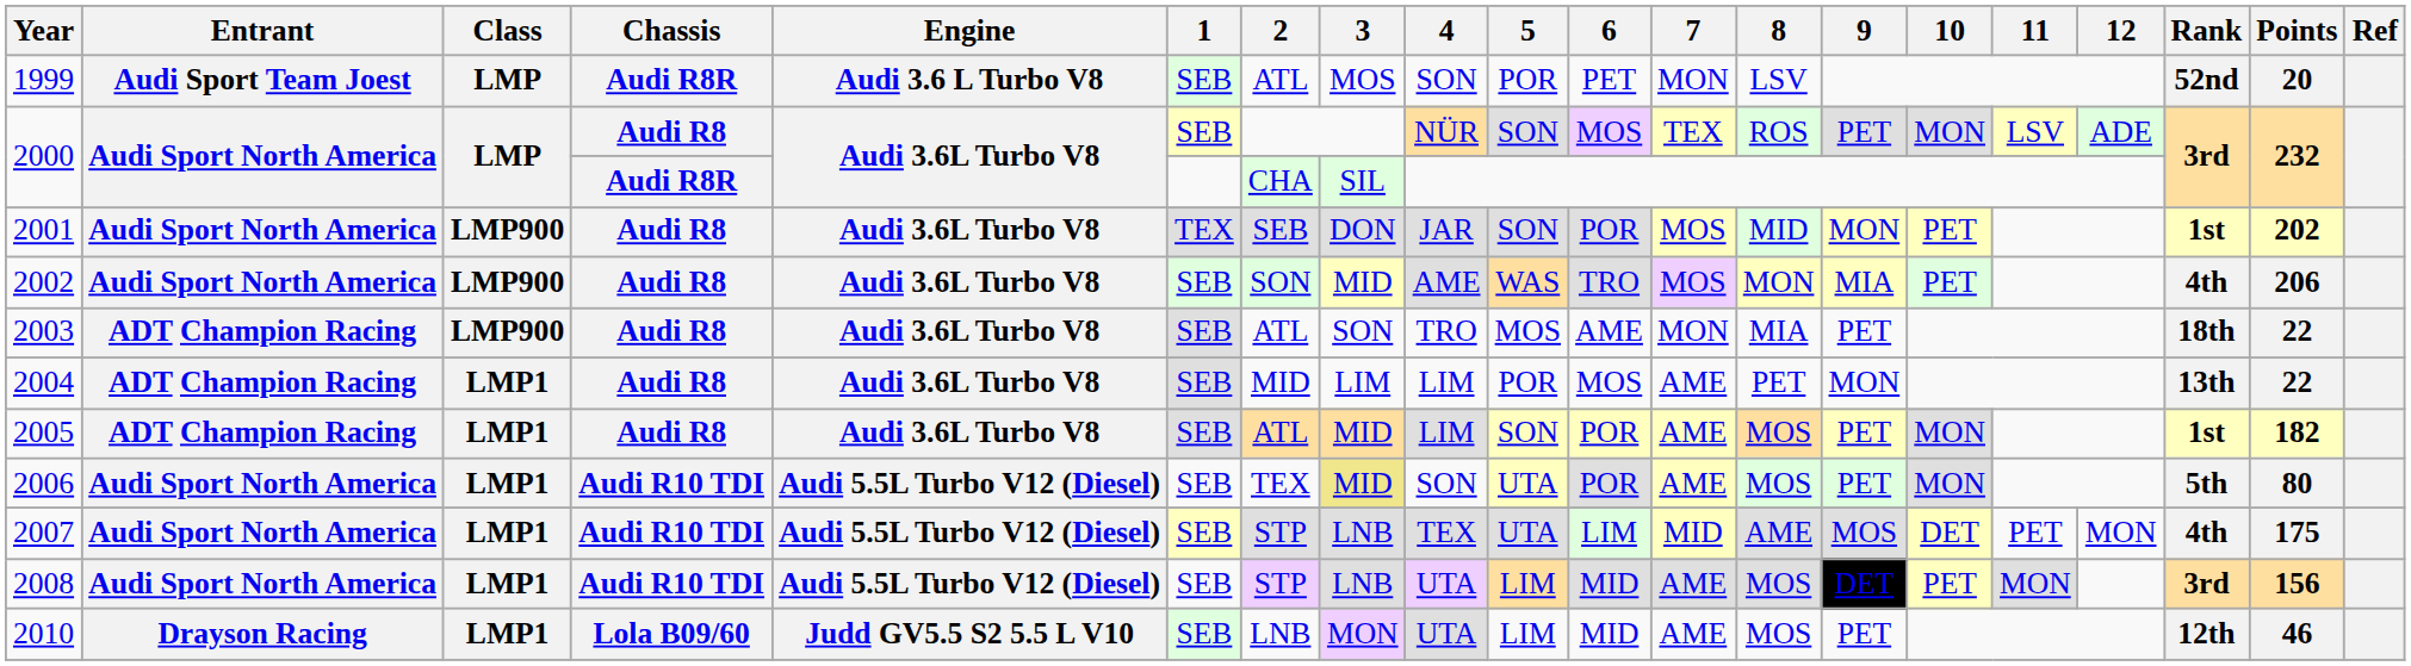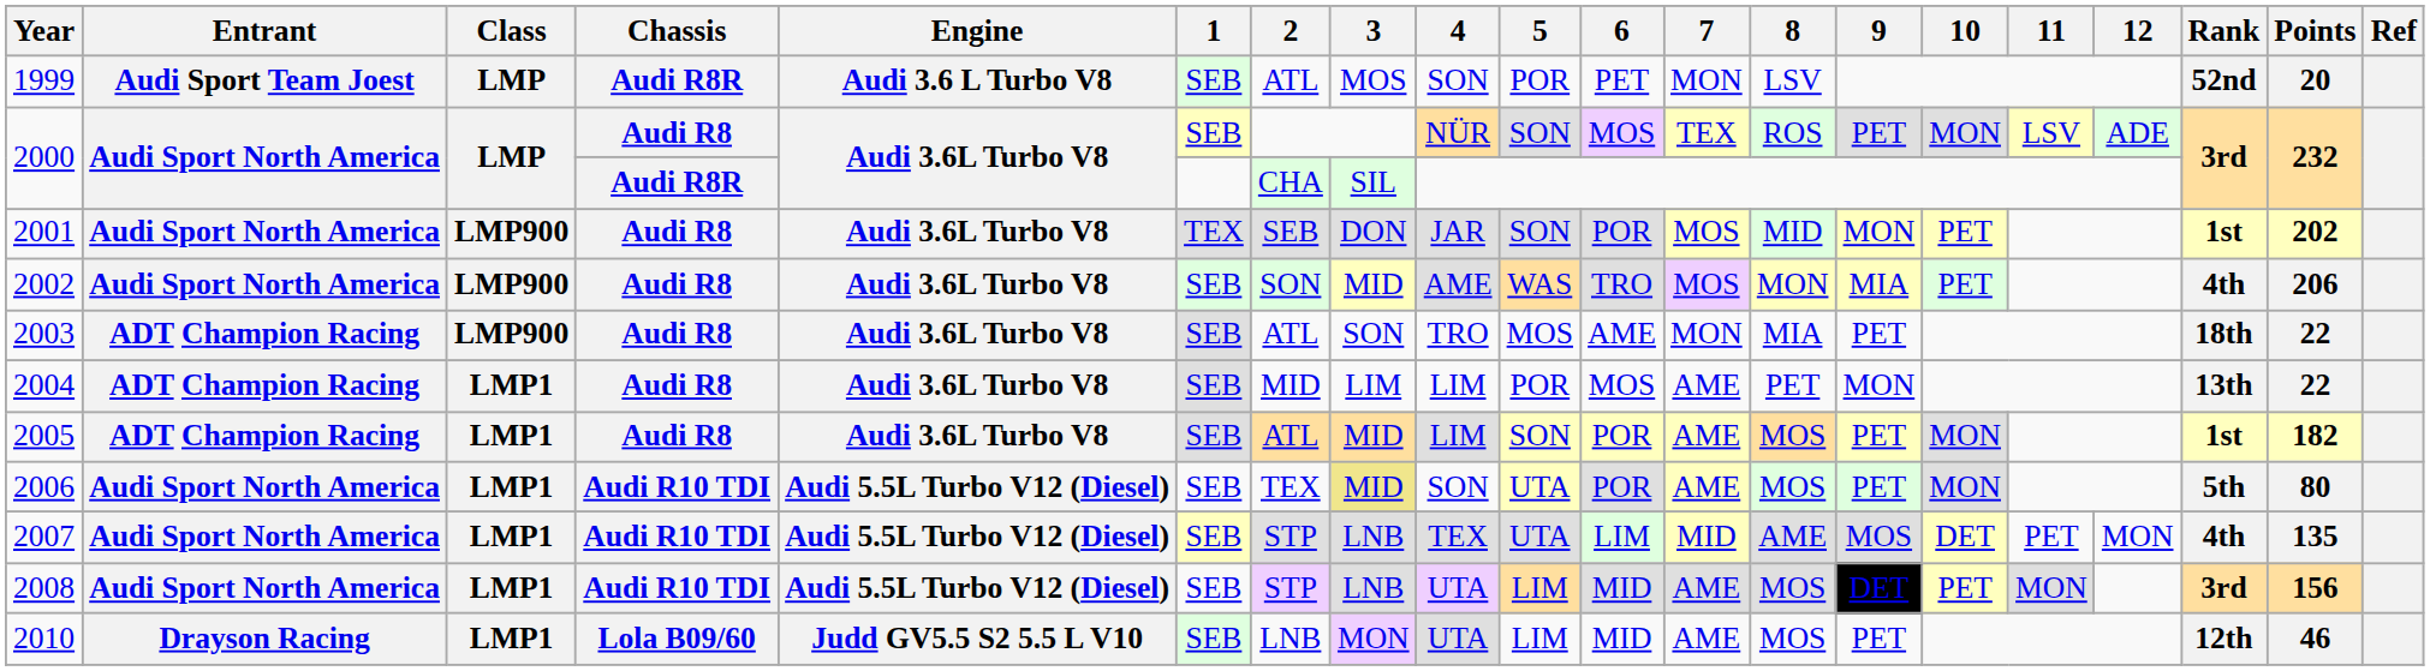 <table class="wikitable" style="text-align:center; font-size:85%">
 <tr>
 <th>Year</th>
 <th>Entrant</th>
 <th>Class</th>
 <th>Chassis</th>
 <th>Engine</th>
 <th>1</th>
 <th>2</th>
 <th>3</th>
 <th>4</th>
 <th>5</th>
 <th>6</th>
 <th>7</th>
 <th>8</th>
 <th>9</th>
 <th>10</th>
 <th>11</th>
 <th>12</th>
 <th>Rank</th>
 <th>Points</th>
 <th>Ref</th>
 </tr>
 <tr>
 <td><a href='#'>1999</a></td>
 <th nowrap><a href='#'>Audi</a> Sport <a href='#'>Team Joest</a></th>
 <th>LMP</th>
 <th nowrap><a href='#'>Audi R8R</a></th>
 <th nowrap><a href='#'>Audi</a> 3.6 L Turbo V8</th>
 <td style="background:#DFFFDF;"><a href='#'>SEB</a><br></td>
 <td><a href='#'>ATL</a></td>
 <td><a href='#'>MOS</a></td>
 <td><a href='#'>SON</a></td>
 <td><a href='#'>POR</a></td>
 <td><a href='#'>PET</a></td>
 <td><a href='#'>MON</a></td>
 <td><a href='#'>LSV</a></td>
 <td colspan=4></td>
 <th>52nd</th>
 <th>20</th>
 <th></th>
 </tr>
 <tr>
 <td rowspan=2><a href='#'>2000</a></td>
 <th rowspan=2 nowrap><a href='#'>Audi Sport North America</a></th>
 <th rowspan=2>LMP</th>
 <th nowrap><a href='#'>Audi R8</a></th>
 <th rowspan=2 nowrap><a href='#'>Audi</a> 3.6L Turbo V8</th>
 <td style="background:#FFFFBF;"><a href='#'>SEB</a><br></td>
 <td colspan=2></td>
 <td style="background:#FFDF9F;"><a href='#'>NÜR</a><br></td>
 <td style="background:#DFDFDF;"><a href='#'>SON</a><br></td>
 <td style="background:#EFCFFF;"><a href='#'>MOS</a><br></td>
 <td style="background:#FFFFBF;"><a href='#'>TEX</a><br></td>
 <td style="background:#DFFFDF;"><a href='#'>ROS</a><br></td>
 <td style="background:#DFDFDF;"><a href='#'>PET</a><br></td>
 <td style="background:#DFDFDF;"><a href='#'>MON</a><br></td>
 <td style="background:#FFFFBF;"><a href='#'>LSV</a><br></td>
 <td style="background:#DFFFDF;"><a href='#'>ADE</a><br></td>
 <th rowspan=2 style="background:#FFDF9F;">3rd</th>
 <th rowspan=2 style="background:#FFDF9F;">232</th>
 <th rowspan=2></th>
 </tr>
 <tr>
 <th nowrap><a href='#'>Audi R8R</a></th>
 <td></td>
 <td style="background:#DFFFDF;"><a href='#'>CHA</a><br></td>
 <td style="background:#DFFFDF;"><a href='#'>SIL</a><br></td>
 <td colspan=9></td>
 </tr>
 <tr>
 <td><a href='#'>2001</a></td>
 <th nowrap><a href='#'>Audi Sport North America</a></th>
 <th>LMP900</th>
 <th nowrap><a href='#'>Audi R8</a></th>
 <th nowrap><a href='#'>Audi</a> 3.6L Turbo V8</th>
 <td style="background:#DFDFDF;"><a href='#'>TEX</a><br></td>
 <td style="background:#DFDFDF;"><a href='#'>SEB</a><br></td>
 <td style="background:#DFDFDF;"><a href='#'>DON</a><br></td>
 <td style="background:#DFDFDF;"><a href='#'>JAR</a><br></td>
 <td style="background:#DFDFDF;"><a href='#'>SON</a><br></td>
 <td style="background:#DFDFDF;"><a href='#'>POR</a><br></td>
 <td style="background:#FFFFBF;"><a href='#'>MOS</a><br></td>
 <td style="background:#DFFFDF;"><a href='#'>MID</a><br></td>
 <td style="background:#FFFFBF;"><a href='#'>MON</a><br></td>
 <td style="background:#FFFFBF;"><a href='#'>PET</a><br></td>
 <td colspan=2></td>
 <th style="background:#FFFFBF;">1st</th>
 <th style="background:#FFFFBF;">202</th>
 <th></th>
 </tr>
 <tr>
 <td><a href='#'>2002</a></td>
 <th nowrap><a href='#'>Audi Sport North America</a></th>
 <th>LMP900</th>
 <th nowrap><a href='#'>Audi R8</a></th>
 <th nowrap><a href='#'>Audi</a> 3.6L Turbo V8</th>
 <td style="background:#DFFFDF;"><a href='#'>SEB</a><br></td>
 <td style="background:#DFFFDF;"><a href='#'>SON</a><br></td>
 <td style="background:#FFFFBF;"><a href='#'>MID</a><br></td>
 <td style="background:#DFDFDF;"><a href='#'>AME</a><br></td>
 <td style="background:#FFDF9F;"><a href='#'>WAS</a><br></td>
 <td style="background:#DFDFDF;"><a href='#'>TRO</a><br></td>
 <td style="background:#EFCFFF;"><a href='#'>MOS</a><br></td>
 <td style="background:#FFFFBF;"><a href='#'>MON</a><br></td>
 <td style="background:#FFFFBF;"><a href='#'>MIA</a><br></td>
 <td style="background:#DFFFDF;"><a href='#'>PET</a><br></td>
 <td colspan=2></td>
 <th>4th</th>
 <th>206</th>
 <th></th>
 </tr>
 <tr>
 <td><a href='#'>2003</a></td>
 <th nowrap><a href='#'>ADT</a> <a href='#'>Champion Racing</a></th>
 <th>LMP900</th>
 <th nowrap><a href='#'>Audi R8</a></th>
 <th nowrap><a href='#'>Audi</a> 3.6L Turbo V8</th>
 <td style="background:#DFDFDF;"><a href='#'>SEB</a><br></td>
 <td><a href='#'>ATL</a></td>
 <td><a href='#'>SON</a></td>
 <td><a href='#'>TRO</a></td>
 <td><a href='#'>MOS</a></td>
 <td><a href='#'>AME</a></td>
 <td><a href='#'>MON</a></td>
 <td><a href='#'>MIA</a></td>
 <td><a href='#'>PET</a></td>
 <td colspan=3></td>
 <th>18th</th>
 <th>22</th>
 <th></th>
 </tr>
 <tr>
 <td><a href='#'>2004</a></td>
 <th nowrap><a href='#'>ADT</a> <a href='#'>Champion Racing</a></th>
 <th>LMP1</th>
 <th nowrap><a href='#'>Audi R8</a></th>
 <th nowrap><a href='#'>Audi</a> 3.6L Turbo V8</th>
 <td style="background:#DFDFDF;"><a href='#'>SEB</a><br></td>
 <td><a href='#'>MID</a></td>
 <td><a href='#'>LIM</a></td>
 <td><a href='#'>LIM</a></td>
 <td><a href='#'>POR</a></td>
 <td><a href='#'>MOS</a></td>
 <td><a href='#'>AME</a></td>
 <td><a href='#'>PET</a></td>
 <td><a href='#'>MON</a></td>
 <td colspan=3></td>
 <th>13th</th>
 <th>22</th>
 <th></th>
 </tr>
 <tr>
 <td><a href='#'>2005</a></td>
 <th nowrap><a href='#'>ADT</a> <a href='#'>Champion Racing</a></th>
 <th>LMP1</th>
 <th nowrap><a href='#'>Audi R8</a></th>
 <th nowrap><a href='#'>Audi</a> 3.6L Turbo V8</th>
 <td style="background:#DFDFDF;"><a href='#'>SEB</a><br></td>
 <td style="background:#FFDF9F;"><a href='#'>ATL</a><br></td>
 <td style="background:#FFDF9F;"><a href='#'>MID</a><br></td>
 <td style="background:#DFDFDF;"><a href='#'>LIM</a><br></td>
 <td style="background:#FFFFBF;"><a href='#'>SON</a><br></td>
 <td style="background:#FFFFBF;"><a href='#'>POR</a><br></td>
 <td style="background:#FFFFBF;"><a href='#'>AME</a><br></td>
 <td style="background:#FFDF9F;"><a href='#'>MOS</a><br></td>
 <td style="background:#FFFFBF;"><a href='#'>PET</a><br></td>
 <td style="background:#DFDFDF;"><a href='#'>MON</a><br></td>
 <td colspan=2></td>
 <th style="background:#FFFFBF;">1st</th>
 <th style="background:#FFFFBF;">182</th>
 <th></th>
 </tr>
 <tr>
 <td><a href='#'>2006</a></td>
 <th nowrap><a href='#'>Audi Sport North America</a></th>
 <th>LMP1</th>
 <th nowrap><a href='#'>Audi R10 TDI</a></th>
 <th nowrap><a href='#'>Audi</a> 5.5L Turbo V12 (<a href='#'>Diesel</a>)</th>
 <td><a href='#'>SEB</a></td>
 <td><a href='#'>TEX</a></td>
 <td style="background: khaki;"><a href='#'>MID</a></td>
 <td><a href='#'>SON</a></td>
 <td style="background:#FFFFBF;"><a href='#'>UTA</a><br></td>
 <td style="background:#DFDFDF;"><a href='#'>POR</a><br></td>
 <td style="background:#FFFFBF;"><a href='#'>AME</a><br></td>
 <td style="background:#DFFFDF;"><a href='#'>MOS</a><br></td>
 <td style="background:#DFFFDF;"><a href='#'>PET</a><br></td>
 <td style="background:#DFDFDF;"><a href='#'>MON</a><br></td>
 <td colspan=2></td>
 <th>5th</th>
 <th>80</th>
 <th></th>
 </tr>
 <tr>
 <td><a href='#'>2007</a></td>
 <th nowrap><a href='#'>Audi Sport North America</a></th>
 <th>LMP1</th>
 <th nowrap><a href='#'>Audi R10 TDI</a></th>
 <th nowrap><a href='#'>Audi</a> 5.5L Turbo V12 (<a href='#'>Diesel</a>)</th>
 <td style="background:#FFFFBF;"><a href='#'>SEB</a><br></td>
 <td style="background:#DFDFDF;"><a href='#'>STP</a><br></td>
 <td style="background:#DFDFDF;"><a href='#'>LNB</a><br></td>
 <td style="background:#DFDFDF;"><a href='#'>TEX</a><br></td>
 <td style="background:#DFDFDF;"><a href='#'>UTA</a><br></td>
 <td style="background:#DFFFDF;"><a href='#'>LIM</a><br></td>
 <td style="background:#FFFFBF;"><a href='#'>MID</a><br></td>
 <td style="background:#DFDFDF;"><a href='#'>AME</a><br></td>
 <td style="background:#DFDFDF;"><a href='#'>MOS</a><br></td>
 <td style="background:#FFFFBF;"><a href='#'>DET</a><br></td>
 <td><a href='#'>PET</a></td>
 <td><a href='#'>MON</a></td>
 <th>4th</th>
-<th>175</th>
+<th>135</th>
 <th></th>
 </tr>
 <tr>
 <td><a href='#'>2008</a></td>
 <th nowrap><a href='#'>Audi Sport North America</a></th>
 <th>LMP1</th>
 <th nowrap><a href='#'>Audi R10 TDI</a></th>
 <th nowrap><a href='#'>Audi</a> 5.5L Turbo V12 (<a href='#'>Diesel</a>)</th>
 <td><a href='#'>SEB</a></td>
 <td style="background:#EFCFFF;"><a href='#'>STP</a><br></td>
 <td style="background:#DFDFDF;"><a href='#'>LNB</a><br></td>
 <td style="background:#EFCFFF;"><a href='#'>UTA</a><br></td>
 <td style="background:#FFDF9F;"><a href='#'>LIM</a><br></td>
 <td style="background:#DFDFDF;"><a href='#'>MID</a><br></td>
 <td style="background:#DFDFDF;"><a href='#'>AME</a><br></td>
 <td style="background:#DFDFDF;"><a href='#'>MOS</a><br></td>
 <td style="background:#000000; color:white"><a href='#'><span>DET</span></a><br></td>
 <td style="background:#FFFFBF;"><a href='#'>PET</a><br></td>
 <td style="background:#DFDFDF;"><a href='#'>MON</a><br></td>
 <td></td>
 <th style="background:#FFDF9F;">3rd</th>
 <th style="background:#FFDF9F;">156</th>
 <th></th>
 </tr>
 <tr>
 <td><a href='#'>2010</a></td>
 <th nowrap><a href='#'>Drayson Racing</a></th>
 <th>LMP1</th>
 <th nowrap><a href='#'>Lola B09/60</a></th>
 <th nowrap><a href='#'>Judd</a> GV5.5 S2 5.5 L V10</th>
 <td style="background:#DFFFDF;"><a href='#'>SEB</a><br></td>
 <td><a href='#'>LNB</a></td>
 <td style="background:#EFCFFF;"><a href='#'>MON</a><br></td>
 <td style="background:#DFDFDF;"><a href='#'>UTA</a><br></td>
 <td><a href='#'>LIM</a></td>
 <td><a href='#'>MID</a></td>
 <td><a href='#'>AME</a></td>
 <td><a href='#'>MOS</a></td>
 <td><a href='#'>PET</a></td>
 <td colspan=3></td>
 <th>12th</th>
 <th>46</th>
 <th></th>
 </tr>
 </table>
